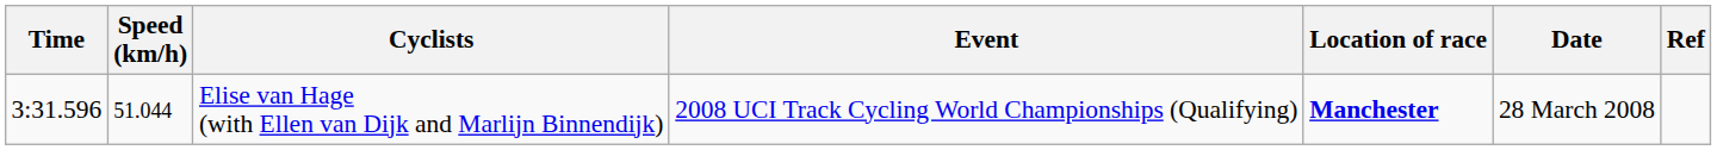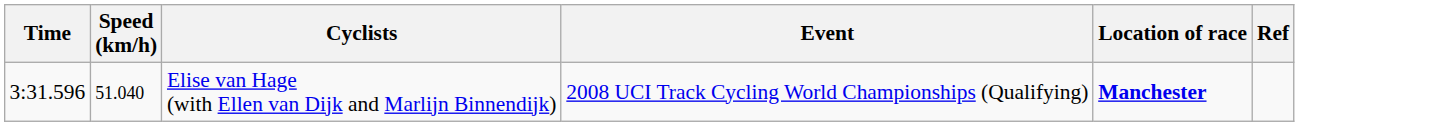 <table class="wikitable">
 <tr>
 <th>Time</th>
 <th>Speed<br>(km/h)</th>
 <th>Cyclists</th>
 <th>Event</th>
 <th>Location of race</th>
-<th>Date</th>
 <th>Ref</th>
 </tr>
 <tr>
 <td>3:31.596</td>
-<td><small>51.044</small></td>
+<td><small>51.040</small></td>
 <td><a href='#'>Elise van Hage</a><br>(with <a href='#'>Ellen van Dijk</a> and <a href='#'>Marlijn Binnendijk</a>)</td>
 <td><a href='#'>2008 UCI Track Cycling World Championships</a> (Qualifying)</td>
 <td><strong> <a href='#'>Manchester</a></strong></td>
-<td>28 March 2008</td>
 <td></td>
 </tr>
 </table>
